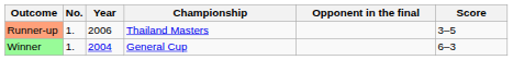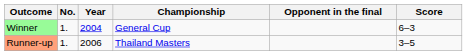 <table class="sortable wikitable">
 <tr>
 <th width="80">Outcome</th>
 <th width="20">No.</th>
 <th width="50">Year</th>
 <th width="250">Championship</th>
 <th width="200">Opponent in the final</th>
 <th width="100">Score</th>
 </tr>
 <tr>
+<td style="background:#98fb98;">Winner</td>
+<td>1.</td>
+<td><a href='#'>2004</a></td>
+<td><a href='#'>General Cup</a></td>
+<td> </td>
+<td>6–3</td>
+</tr>
+<tr>
 <td style="background:#ffa07a;">Runner-up</td>
 <td>1.</td>
 <td>2006</td>
 <td><a href='#'>Thailand Masters</a></td>
 <td> </td>
 <td>3–5</td>
 </tr>
-<tr>
-<td style="background:#98fb98;">Winner</td>
-<td>1.</td>
-<td><a href='#'>2004</a></td>
-<td><a href='#'>General Cup</a></td>
-<td> </td>
-<td>6–3</td>
-</tr>
 </table>
